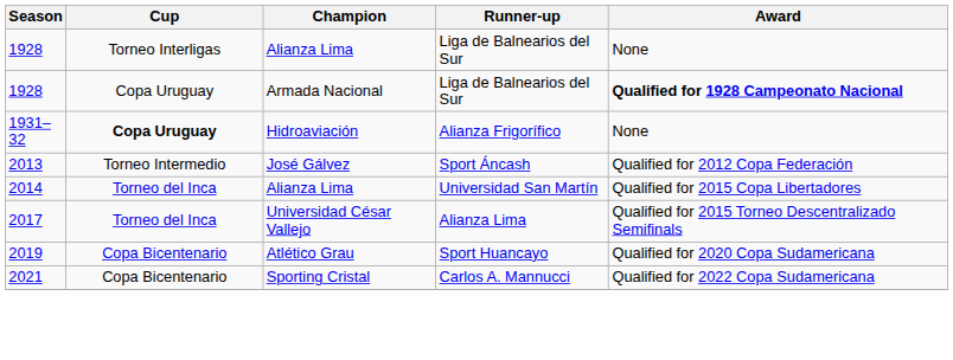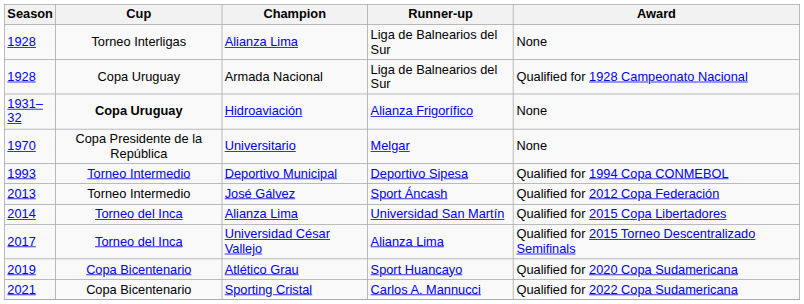 <table class="wikitable sortable">
 <tr>
 <th width="15">Season</th>
 <th width="200">Cup</th>
 <th width="175">Champion</th>
 <th width="175">Runner-up</th>
 <th width="350">Award</th>
 </tr>
 <tr>
 <td><a href='#'>1928</a></td>
 <td align=center>Torneo Interligas</td>
 <td><a href='#'>Alianza Lima</a></td>
 <td>Liga de Balnearios del Sur</td>
 <td>None</td>
 </tr>
 <tr>
 <td><a href='#'>1928</a></td>
 <td align=center>Copa Uruguay</td>
 <td>Armada Nacional</td>
 <td>Liga de Balnearios del Sur</td>
-<td><strong>Qualified for <a href='#'>1928 Campeonato Nacional</a></strong></td>
+<td>Qualified for <a href='#'>1928 Campeonato Nacional</a></td>
 </tr>
 <tr>
 <td><a href='#'>1931–32</a></td>
 <td align=center><strong>Copa Uruguay</strong></td>
 <td><a href='#'>Hidroaviación</a></td>
 <td><a href='#'>Alianza Frigorífico</a></td>
 <td>None</td>
+</tr>
+<tr>
+<td><a href='#'>1970</a></td>
+<td align=center>Copa Presidente de la República</td>
+<td><a href='#'>Universitario</a></td>
+<td><a href='#'>Melgar</a></td>
+<td>None</td>
+</tr>
+<tr>
+<td><a href='#'>1993</a></td>
+<td align=center><a href='#'>Torneo Intermedio</a></td>
+<td><a href='#'>Deportivo Municipal</a></td>
+<td><a href='#'>Deportivo Sipesa</a></td>
+<td>Qualified for <a href='#'>1994 Copa CONMEBOL</a></td>
 </tr>
 <tr>
 <td><a href='#'>2013</a></td>
 <td align=center>Torneo Intermedio</td>
 <td><a href='#'>José Gálvez</a></td>
 <td><a href='#'>Sport Áncash</a></td>
 <td>Qualified for <a href='#'>2012 Copa Federación</a></td>
 </tr>
 <tr>
 <td><a href='#'>2014</a></td>
 <td align=center><a href='#'>Torneo del Inca</a></td>
 <td><a href='#'>Alianza Lima</a></td>
 <td><a href='#'>Universidad San Martín</a></td>
 <td>Qualified for <a href='#'>2015 Copa Libertadores</a></td>
 </tr>
 <tr>
 <td><a href='#'>2017</a></td>
 <td align=center><a href='#'>Torneo del Inca</a></td>
 <td><a href='#'>Universidad César Vallejo</a></td>
 <td><a href='#'>Alianza Lima</a></td>
 <td>Qualified for <a href='#'>2015 Torneo Descentralizado Semifinals</a></td>
 </tr>
 <tr>
 <td><a href='#'>2019</a></td>
 <td align=center><a href='#'>Copa Bicentenario</a></td>
 <td><a href='#'>Atlético Grau</a></td>
 <td><a href='#'>Sport Huancayo</a></td>
 <td>Qualified for <a href='#'>2020 Copa Sudamericana</a></td>
 </tr>
 <tr>
 <td><a href='#'>2021</a></td>
 <td align=center>Copa Bicentenario</td>
 <td><a href='#'>Sporting Cristal</a></td>
 <td><a href='#'>Carlos A. Mannucci</a></td>
 <td>Qualified for <a href='#'>2022 Copa Sudamericana</a></td>
 </tr>
 <tr>
 </tr>
 </table>
